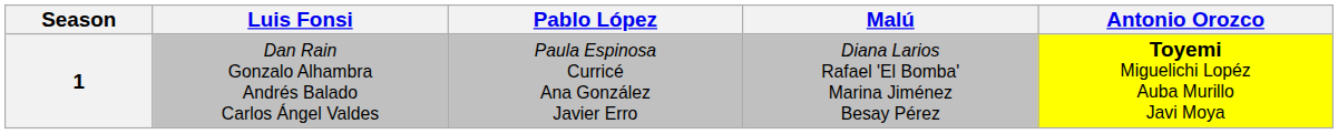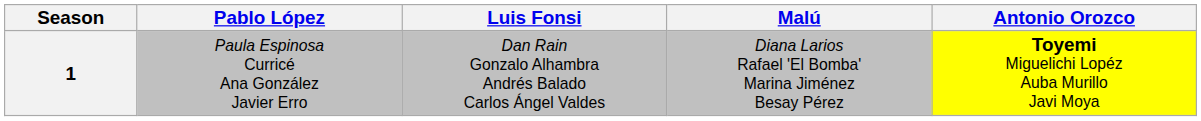 <table class="wikitable" style="text-align:center; line-height:15px; width:80%">
 <tr>
 <th style="width:10%" scope="col">Season</th>
+<th style="width:20%" scope="col"><a href='#'>Pablo López</a></th>
 <th style="width:20%" scope="col"><a href='#'>Luis Fonsi</a></th>
-<th style="width:20%" scope="col"><a href='#'>Pablo López</a></th>
 <th style="width:20%" scope="col"><a href='#'>Malú</a></th>
 <th style="width:20%" scope="col"><a href='#'>Antonio Orozco</a></th>
 </tr>
 <tr>
 <th scope="row">1</th>
+<td style="background:silver"><small><em>Paula Espinosa</em><br>Curricé<br>Ana González <br>Javier Erro</small></td>
 <td style="background:silver"><small><em>Dan Rain</em><br>Gonzalo Alhambra <br>Andrés Balado<br>Carlos Ángel Valdes</small></td>
-<td style="background:silver"><small><em>Paula Espinosa</em><br>Curricé<br>Ana González <br>Javier Erro</small></td>
 <td style="background:silver"><small><em>Diana Larios</em><br>Rafael 'El Bomba'<br>Marina Jiménez<br>Besay Pérez</small></td>
 <td style="background:yellow"><strong>Toyemi</strong><br><small>Miguelichi Lopéz<br>Auba Murillo<br>Javi Moya</small></td>
 </tr>
 </table>
